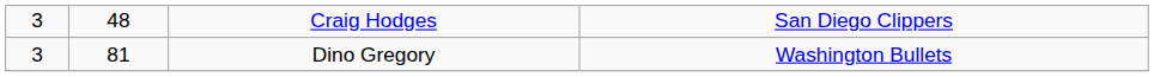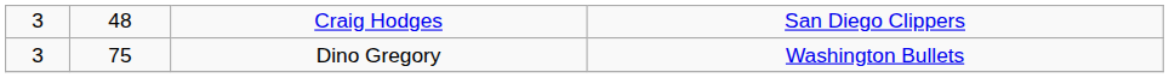 <table class="wikitable" width="70%">
 <tr align="center" bgcolor="">
 <td>3</td>
 <td>48</td>
 <td><a href='#'>Craig Hodges</a></td>
 <td><a href='#'>San Diego Clippers</a></td>
 </tr>
 <tr align="center" bgcolor="">
 <td>3</td>
-<td>81</td>
+<td>75</td>
 <td>Dino Gregory</td>
 <td><a href='#'>Washington Bullets</a></td>
 </tr>
 <tr align="center" bgcolor="">
 </tr>
 </table>
